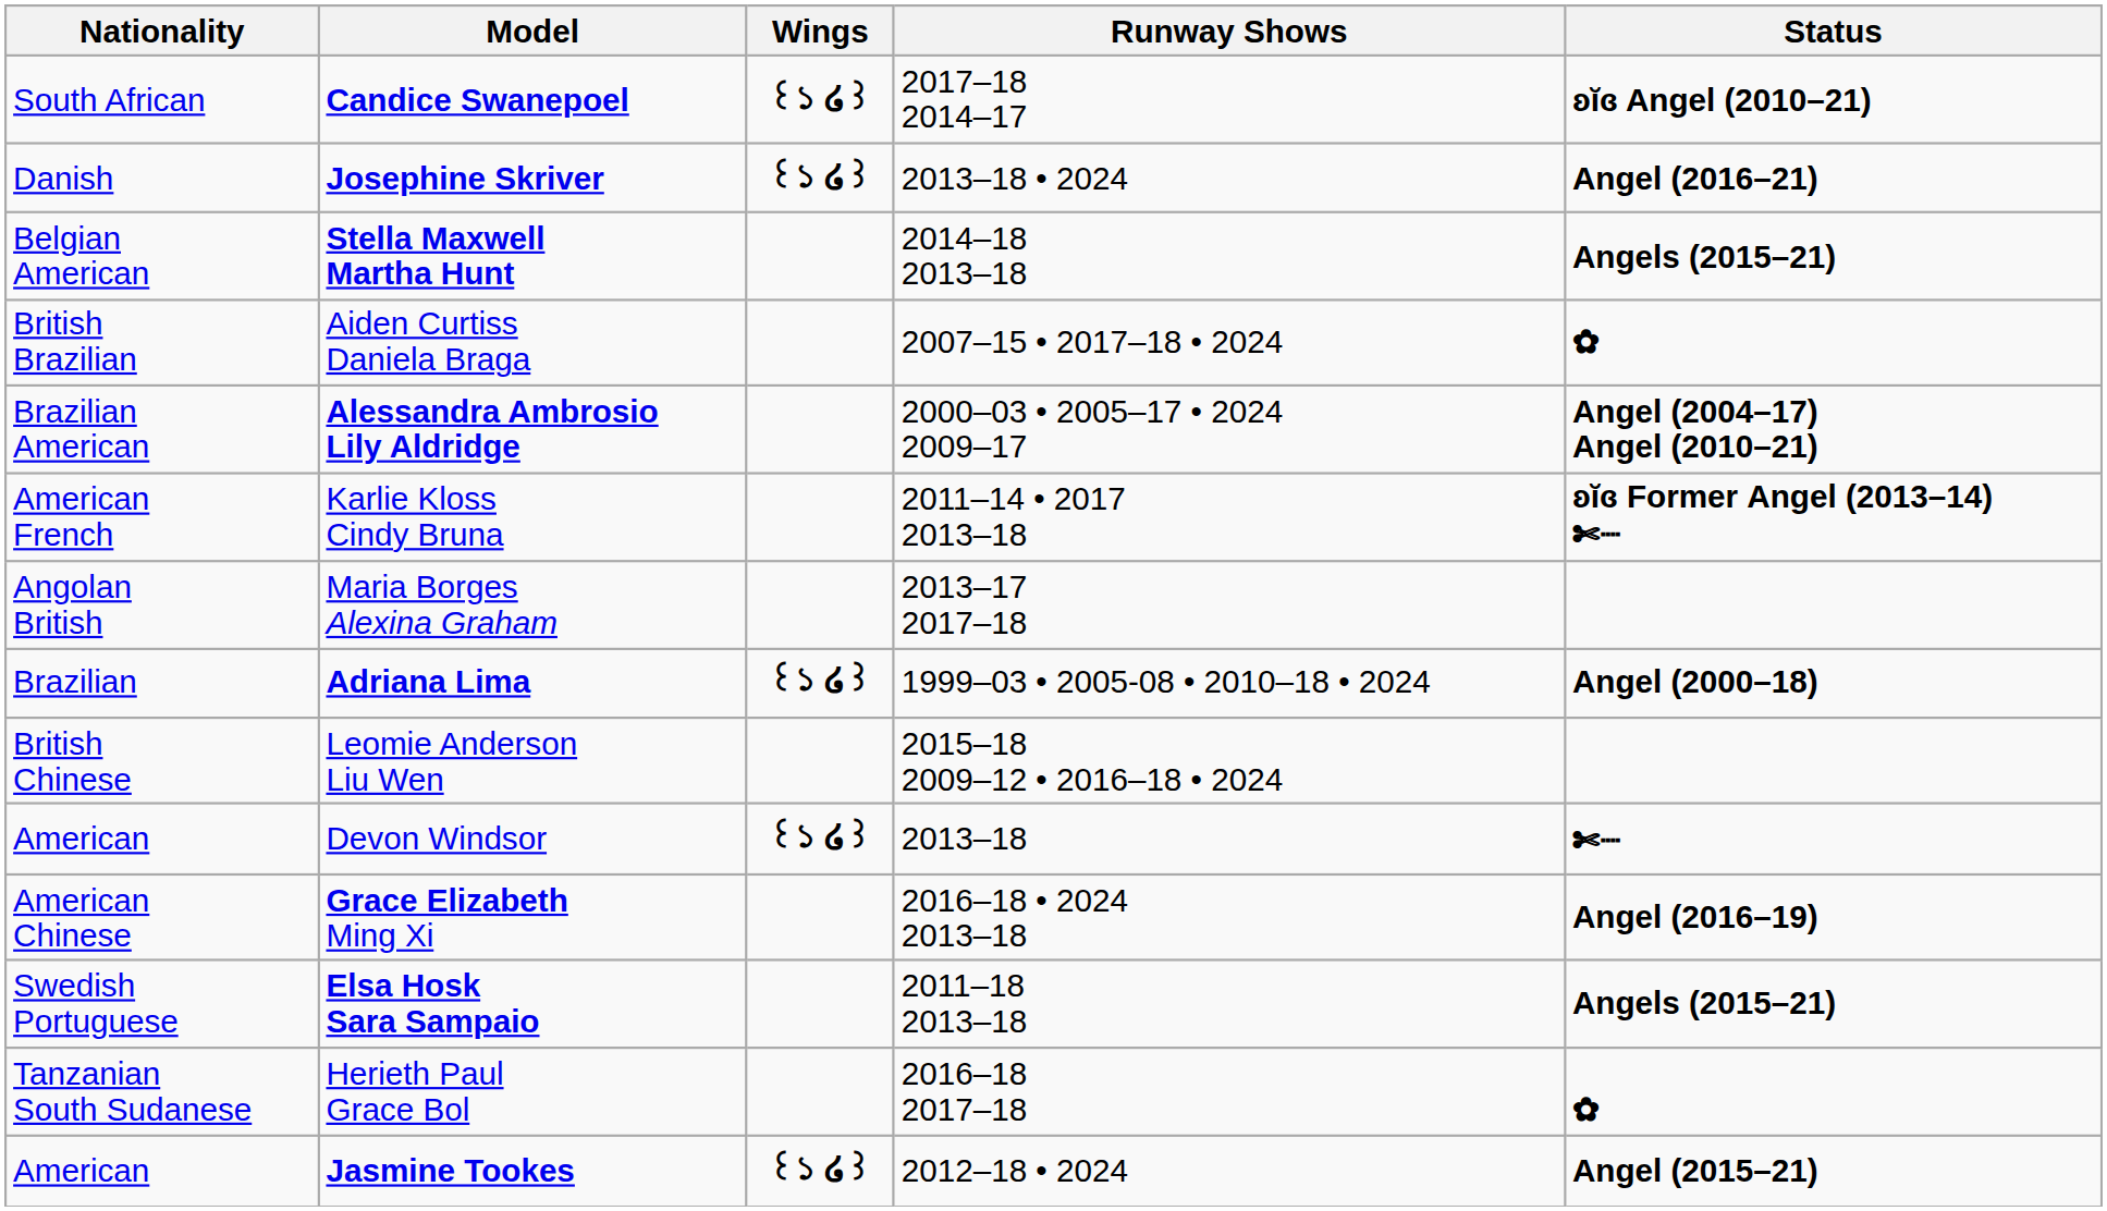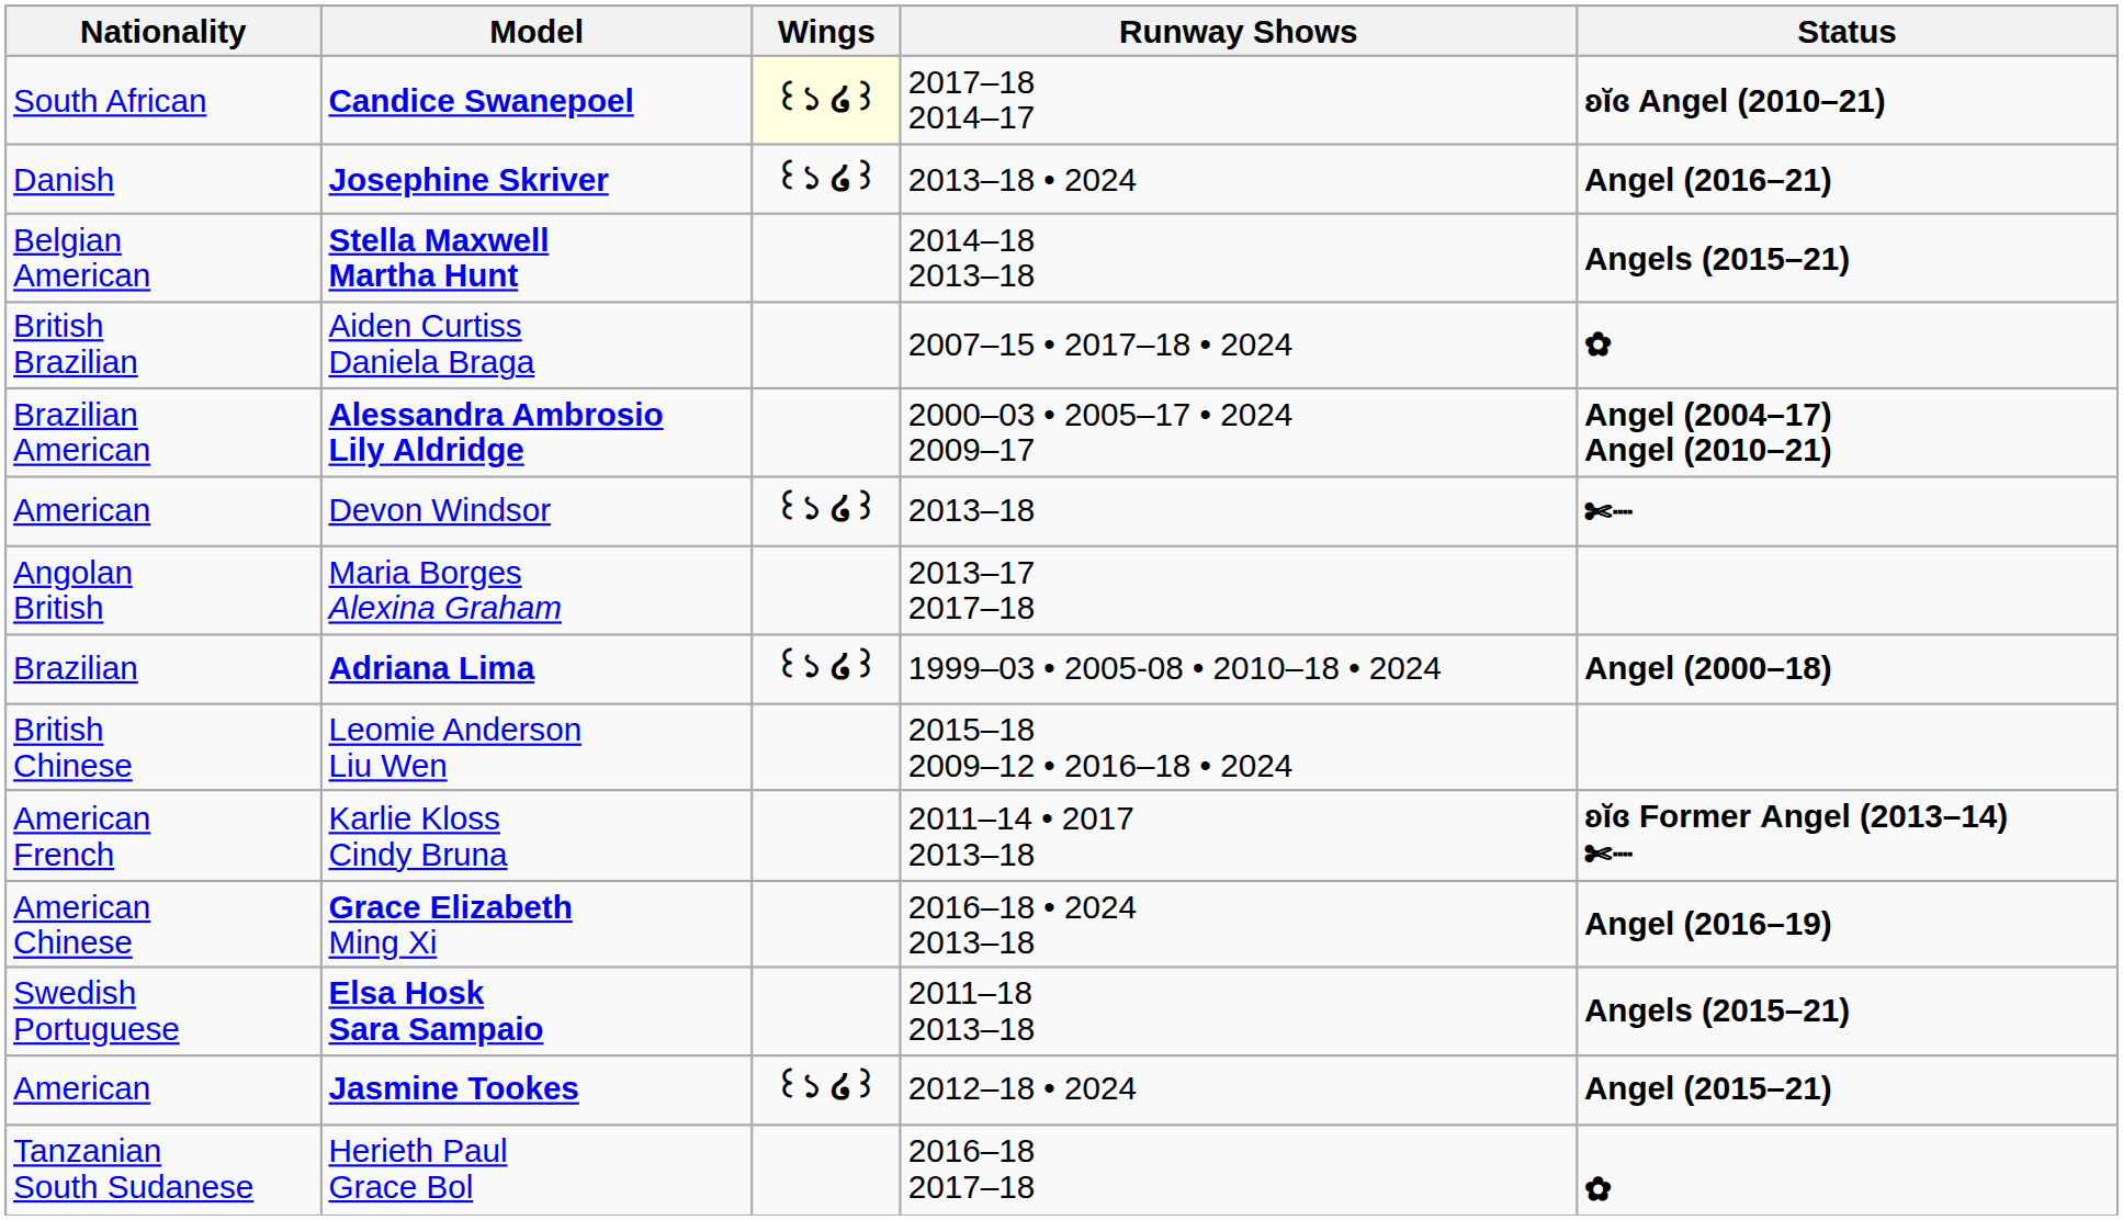 <table class="sortable wikitable"  style="font-size:85%; width:100%;">
 <tr>
 <th>Nationality</th>
 <th>Model</th>
 <th>Wings</th>
 <th>Runway Shows</th>
 <th>Status</th>
 </tr>
 <tr>
 <td> <a href='#'>South African</a></td>
 <td><strong><a href='#'>Candice Swanepoel</a></strong></td>
-<td align="center"><strong>꒰১ ໒꒱</strong></td>
+<td align="center" style="background: lightyellow;"><strong>꒰১ ໒꒱</strong></td>
 <td>2017–18<br>2014–17</td>
 <td><strong>ʚĭɞ  Angel (2010–21)</strong></td>
 </tr>
 <tr>
 <td> <a href='#'>Danish</a></td>
 <td><strong><a href='#'>Josephine Skriver</a></strong></td>
 <td align="center"><strong>꒰১ ໒꒱</strong></td>
 <td>2013–18 • 2024</td>
 <td><strong> Angel (2016–21)</strong></td>
 </tr>
 <tr>
 <td> <a href='#'>Belgian</a><br> <a href='#'>American</a></td>
 <td><strong><a href='#'>Stella Maxwell</a><br><a href='#'>Martha Hunt</a></strong></td>
 <td></td>
 <td>2014–18<br>2013–18</td>
 <td><strong> Angels (2015–21)</strong></td>
 </tr>
 <tr>
 <td> <a href='#'>British</a><br> <a href='#'>Brazilian</a></td>
 <td><a href='#'>Aiden Curtiss</a><br><a href='#'>Daniela Braga</a></td>
 <td></td>
 <td>2007–15 • 2017–18 • 2024</td>
 <td><strong>✿</strong><br></td>
 </tr>
 <tr>
 <td> <a href='#'>Brazilian</a><br> <a href='#'>American</a></td>
 <td><strong><a href='#'>Alessandra Ambrosio</a><br><a href='#'>Lily Aldridge</a></strong></td>
 <td></td>
 <td>2000–03 • 2005–17 • 2024 <br>2009–17</td>
 <td><strong> Angel (2004–17)<br> Angel (2010–21)</strong></td>
 </tr>
 <tr>
-<td> <a href='#'>American</a><br> <a href='#'>French</a></td>
-<td Angel (2004–2017)><a href='#'>Karlie Kloss</a><br><a href='#'>Cindy Bruna</a></td>
-<td></td>
-<td>2011–14 • 2017<br>2013–18</td>
-<td><strong>ʚĭɞ</strong> <strong>Former</strong> <strong> Angel (2013–14)</strong><br><strong>✄┈</strong></td>
+<td> <a href='#'>American</a></td>
+<td><a href='#'>Devon Windsor</a></td>
+<td align="center"><strong>꒰১ ໒꒱</strong></td>
+<td>2013–18</td>
+<td><strong>✄┈</strong></td>
 </tr>
 <tr>
 <td> <a href='#'>Angolan</a><br> <a href='#'>British</a></td>
 <td><a href='#'>Maria Borges</a><br><em><a href='#'>Alexina Graham</a></em></td>
 <td></td>
 <td>2013–17<br>2017–18</td>
 <td></td>
 </tr>
 <tr>
 <td> <a href='#'>Brazilian</a></td>
 <td><strong><a href='#'>Adriana Lima</a></strong></td>
 <td align="center"><strong>꒰১ ໒꒱</strong></td>
 <td>1999–03 • 2005-08 • 2010–18 • 2024</td>
 <td><strong> Angel (2000–18)</strong></td>
 </tr>
 <tr>
 <td> <a href='#'>British</a><br> <a href='#'>Chinese</a></td>
 <td><a href='#'>Leomie Anderson</a><br><a href='#'>Liu Wen</a></td>
 <td></td>
 <td>2015–18<br>2009–12 • 2016–18 • 2024</td>
 <td></td>
 </tr>
 <tr>
-<td> <a href='#'>American</a></td>
-<td><a href='#'>Devon Windsor</a></td>
-<td align="center"><strong>꒰১ ໒꒱</strong></td>
-<td>2013–18</td>
-<td><strong>✄┈</strong></td>
+<td> <a href='#'>American</a><br> <a href='#'>French</a></td>
+<td Angel (2004–2017)><a href='#'>Karlie Kloss</a><br><a href='#'>Cindy Bruna</a></td>
+<td></td>
+<td>2011–14 • 2017<br>2013–18</td>
+<td><strong>ʚĭɞ</strong> <strong>Former</strong> <strong> Angel (2013–14)</strong><br><strong>✄┈</strong></td>
 </tr>
 <tr>
 <td> <a href='#'>American</a><br> <a href='#'>Chinese</a></td>
 <td><strong><a href='#'>Grace Elizabeth</a></strong><br><a href='#'>Ming Xi</a></td>
 <td></td>
 <td>2016–18 • 2024 <br>2013–18</td>
 <td><strong> Angel (2016–19)</strong><br></td>
 </tr>
 <tr>
 <td> <a href='#'>Swedish</a><br> <a href='#'>Portuguese</a></td>
 <td><strong><a href='#'>Elsa Hosk</a><br><a href='#'>Sara Sampaio</a></strong></td>
 <td></td>
 <td>2011–18<br>2013–18</td>
 <td><strong> Angels (2015–21)</strong></td>
 </tr>
 <tr>
+<td> <a href='#'>American</a></td>
+<td><strong><a href='#'>Jasmine Tookes</a></strong></td>
+<td align="center"><strong>꒰১ ໒꒱</strong></td>
+<td>2012–18 • 2024</td>
+<td><strong> Angel (2015–21)</strong></td>
+</tr>
+<tr>
 <td> <a href='#'>Tanzanian</a><br> <a href='#'>South Sudanese</a></td>
 <td><a href='#'>Herieth Paul</a><br><a href='#'>Grace Bol</a></td>
 <td></td>
 <td>2016–18<br>2017–18</td>
 <td><br><strong>✿</strong></td>
 </tr>
-<tr>
-<td> <a href='#'>American</a></td>
-<td><strong><a href='#'>Jasmine Tookes</a></strong></td>
-<td align="center"><strong>꒰১ ໒꒱</strong></td>
-<td>2012–18 • 2024</td>
-<td><strong> Angel (2015–21)</strong></td>
-</tr>
 </table>
